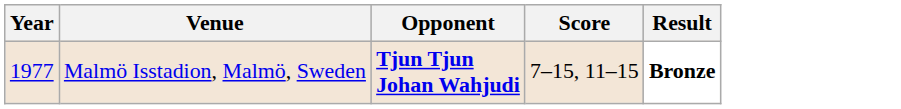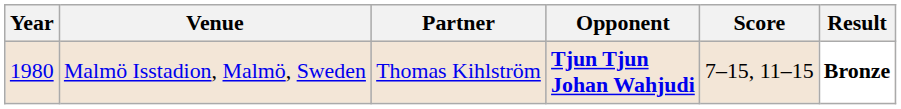 <table class="sortable wikitable" style="font-size: 90%;">
 <tr>
 <th>Year</th>
 <th>Venue</th>
+<th>Partner</th>
 <th>Opponent</th>
 <th>Score</th>
 <th>Result</th>
 </tr>
 <tr style="background:#F3E6D7">
-<td align="center"><a href='#'>1977</a></td>
+<td align="center"><a href='#'>1980</a></td>
 <td align="left"><a href='#'>Malmö Isstadion</a>, <a href='#'>Malmö</a>, <a href='#'>Sweden</a></td>
+<td align="left"> <a href='#'>Thomas Kihlström</a></td>
 <td><strong> <a href='#'>Tjun Tjun</a><br> <a href='#'>Johan Wahjudi</a></strong></td>
 <td align="left">7–15, 11–15</td>
 <td style="text-align:left; background:white"> <strong>Bronze</strong></td>
 </tr>
 </table>
